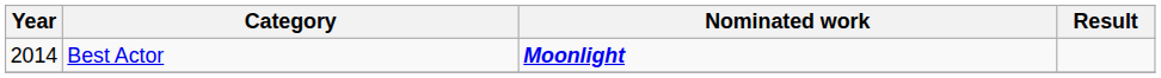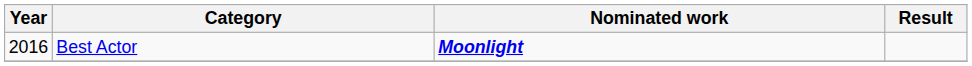 <table class=wikitable>
 <tr>
 <th scope="col" style="width:1em;">Year</th>
 <th scope="col" style="width:33em;">Category</th>
 <th scope="col" style="width:39em;">Nominated work</th>
 <th scope="col" style="width:5em;">Result</th>
 </tr>
 <tr>
-<td>2014</td>
+<td>2016</td>
 <td><a href='#'>Best Actor</a></td>
 <td><strong><em><a href='#'>Moonlight</a></em></strong></td>
 <td></td>
 </tr>
 <tr>
 </tr>
 </table>
